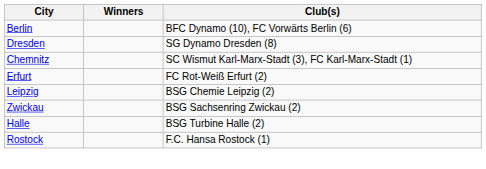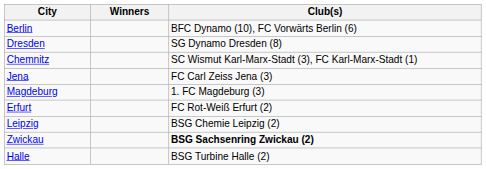 <table class="wikitable sortable" style="width:60%">
 <tr>
 <th style="width:10%;">City</th>
 <th style="width:10%;">Winners</th>
 <th style="width:40%;">Club(s)</th>
 </tr>
 <tr>
 <td><a href='#'>Berlin</a></td>
 <td></td>
 <td>BFC Dynamo (10), FC Vorwärts Berlin (6)</td>
 </tr>
 <tr>
 <td><a href='#'>Dresden</a></td>
 <td></td>
 <td>SG Dynamo Dresden (8)</td>
 </tr>
 <tr>
 <td><a href='#'>Chemnitz</a></td>
 <td></td>
 <td>SC Wismut Karl-Marx-Stadt (3), FC Karl-Marx-Stadt (1)</td>
 </tr>
 <tr>
+<td><a href='#'>Jena</a></td>
+<td></td>
+<td>FC Carl Zeiss Jena (3)</td>
+</tr>
+<tr>
+<td><a href='#'>Magdeburg</a></td>
+<td></td>
+<td>1. FC Magdeburg (3)</td>
+</tr>
+<tr>
 <td><a href='#'>Erfurt</a></td>
 <td></td>
 <td>FC Rot-Weiß Erfurt (2)</td>
 </tr>
 <tr>
 <td><a href='#'>Leipzig</a></td>
 <td></td>
 <td>BSG Chemie Leipzig (2)</td>
 </tr>
 <tr>
 <td><a href='#'>Zwickau</a></td>
 <td></td>
-<td>BSG Sachsenring Zwickau (2)</td>
+<td><strong>BSG Sachsenring Zwickau (2)</strong></td>
 </tr>
 <tr>
 <td><a href='#'>Halle</a></td>
 <td></td>
 <td>BSG Turbine Halle (2)</td>
 </tr>
-<tr>
-<td><a href='#'>Rostock</a></td>
-<td></td>
-<td>F.C. Hansa Rostock (1)</td>
-</tr>
 </table>
